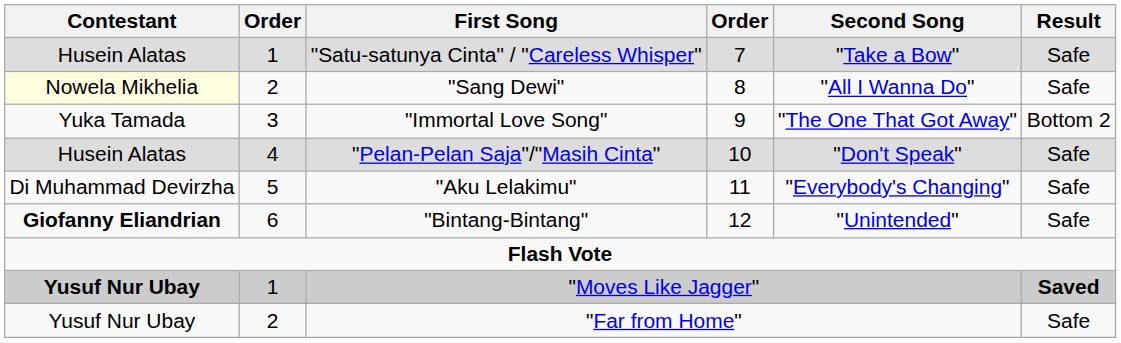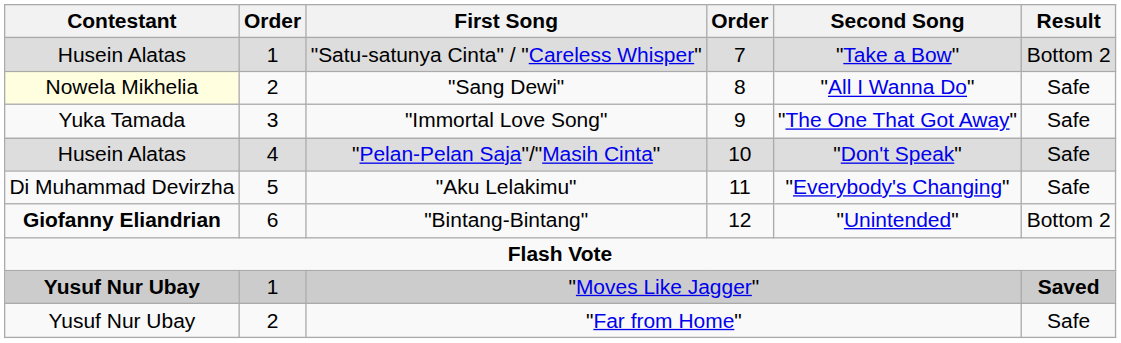 <table class="wikitable" style="text-align:center;">
 <tr>
 <th>Contestant</th>
 <th>Order</th>
 <th>First Song</th>
 <th>Order</th>
 <th>Second Song</th>
 <th>Result</th>
 </tr>
 <tr style="background:#ddd;">
 <td>Husein Alatas</td>
 <td>1</td>
 <td>"Satu-satunya Cinta" / "<a href='#'>Careless Whisper</a>"</td>
 <td>7</td>
 <td>"<a href='#'>Take a Bow</a>"</td>
-<td>Safe</td>
+<td>Bottom 2</td>
 </tr>
 <tr>
 <td style="background: lightyellow;">Nowela Mikhelia</td>
 <td>2</td>
 <td>"Sang Dewi"</td>
 <td>8</td>
 <td>"<a href='#'>All I Wanna Do</a>"</td>
 <td>Safe</td>
 </tr>
 <tr>
 <td>Yuka Tamada</td>
 <td>3</td>
 <td>"Immortal Love Song"</td>
 <td>9</td>
 <td>"<a href='#'>The One That Got Away</a>"</td>
-<td>Bottom 2</td>
+<td>Safe</td>
 </tr>
 <tr style="background:#ddd;">
 <td>Husein Alatas</td>
 <td>4</td>
 <td>"<a href='#'>Pelan-Pelan Saja</a>"/"<a href='#'>Masih Cinta</a>"</td>
 <td>10</td>
 <td>"<a href='#'>Don't Speak</a>"</td>
 <td>Safe</td>
 </tr>
 <tr>
 <td>Di Muhammad Devirzha</td>
 <td>5</td>
 <td>"Aku Lelakimu"</td>
 <td>11</td>
 <td>"<a href='#'>Everybody's Changing</a>"</td>
 <td>Safe</td>
 </tr>
 <tr>
 <td><strong>Giofanny Eliandrian</strong></td>
 <td>6</td>
 <td>"Bintang-Bintang"</td>
 <td>12</td>
 <td>"<a href='#'>Unintended</a>"</td>
-<td>Safe</td>
+<td>Bottom 2</td>
 </tr>
 <tr>
 <td colspan=6 align=center><strong>Flash Vote</strong></td>
 </tr>
 <tr style="background:#ccc;">
 <td><strong>Yusuf Nur Ubay</strong></td>
 <td>1</td>
 <td colspan="3">"<a href='#'>Moves Like Jagger</a>"</td>
 <td><strong>Saved</strong></td>
 </tr>
 <tr>
 <td>Yusuf Nur Ubay</td>
 <td>2</td>
 <td colspan="3">"<a href='#'>Far from Home</a>"</td>
 <td>Safe</td>
 </tr>
 </table>
